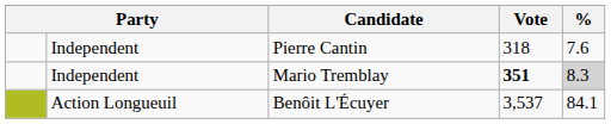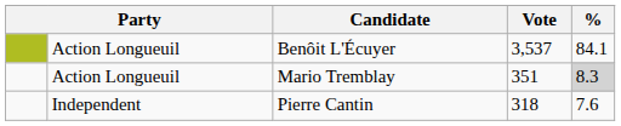 <table class="wikitable">
 <tr>
 </tr>
 <tr>
 <th bgcolor="#DDDDFF" width="230px" colspan="2">Party</th>
 <th bgcolor="#DDDDFF" width="200px">Candidate</th>
 <th bgcolor="#DDDDFF" width="50px">Vote</th>
 <th bgcolor="#DDDDFF" width="30px">%</th>
 </tr>
 <tr>
+<td bgcolor=#AFBD22 width="30px"> </td>
+<td>Action Longueuil</td>
+<td>Benôit L'Écuyer</td>
+<td>3,537</td>
+<td>84.1</td>
+</tr>
+<tr>
+<td> </td>
+<td>Action Longueuil</td>
+<td>Mario Tremblay</td>
+<td>351</td>
+<td style="background: lightgrey;">8.3</td>
+</tr>
+<tr>
 <td> </td>
 <td>Independent</td>
 <td>Pierre Cantin</td>
 <td>318</td>
 <td>7.6</td>
 </tr>
-<tr>
-<td> </td>
-<td>Independent</td>
-<td>Mario Tremblay</td>
-<td><strong>351</strong></td>
-<td style="background: lightgrey;">8.3</td>
-</tr>
-<tr>
-<td bgcolor=#AFBD22 width="30px"> </td>
-<td>Action Longueuil</td>
-<td>Benôit L'Écuyer</td>
-<td>3,537</td>
-<td>84.1</td>
-</tr>
 </table>
